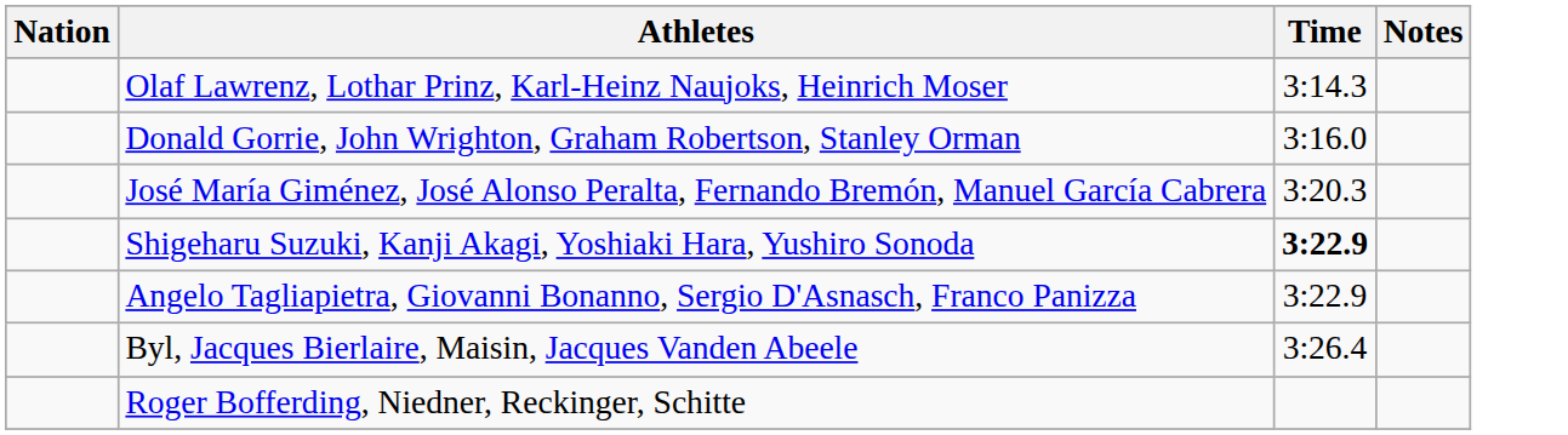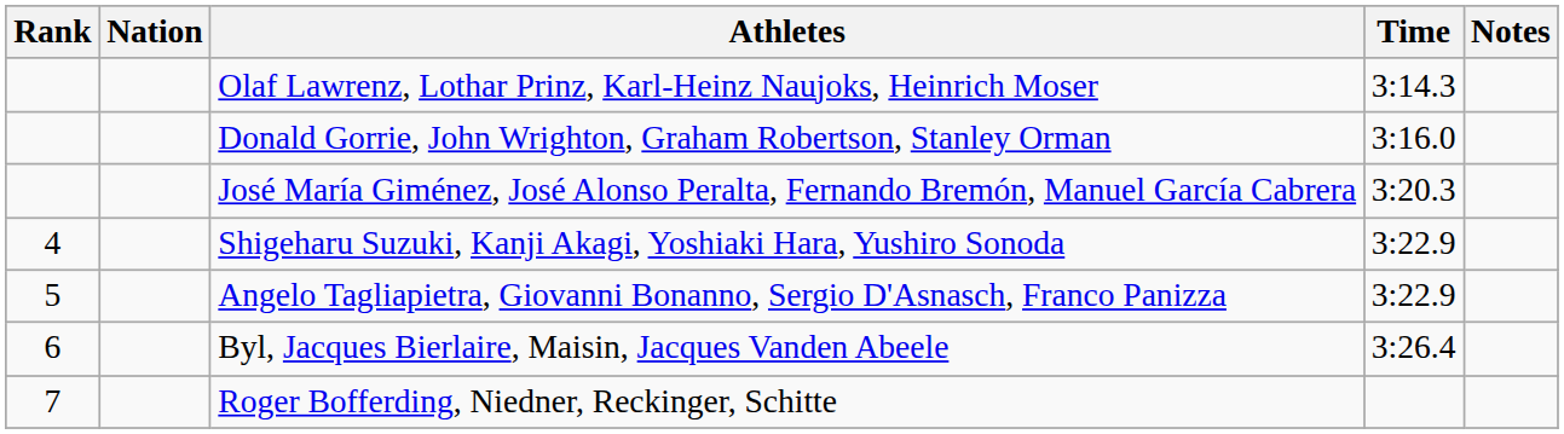 <table class="wikitable sortable" style="text-align:center">
 <tr>
+<th>Rank</th>
 <th>Nation</th>
 <th>Athletes</th>
 <th>Time</th>
 <th>Notes</th>
 </tr>
 <tr>
+<td></td>
 <td align=left></td>
 <td align=left><a href='#'>Olaf Lawrenz</a>, <a href='#'>Lothar Prinz</a>, <a href='#'>Karl-Heinz Naujoks</a>, <a href='#'>Heinrich Moser</a></td>
 <td>3:14.3</td>
 <td></td>
 </tr>
 <tr>
+<td></td>
 <td align=left></td>
 <td align=left><a href='#'>Donald Gorrie</a>, <a href='#'>John Wrighton</a>, <a href='#'>Graham Robertson</a>, <a href='#'>Stanley Orman</a></td>
 <td>3:16.0</td>
 <td></td>
 </tr>
 <tr>
+<td></td>
 <td align=left></td>
 <td align=left><a href='#'>José María Giménez</a>, <a href='#'>José Alonso Peralta</a>, <a href='#'>Fernando Bremón</a>, <a href='#'>Manuel García Cabrera</a></td>
 <td>3:20.3</td>
 <td></td>
 </tr>
 <tr>
+<td>4</td>
 <td align=left></td>
 <td align=left><a href='#'>Shigeharu Suzuki</a>, <a href='#'>Kanji Akagi</a>, <a href='#'>Yoshiaki Hara</a>, <a href='#'>Yushiro Sonoda</a></td>
-<td><strong>3:22.9</strong></td>
+<td>3:22.9</td>
 <td></td>
 </tr>
 <tr>
+<td>5</td>
 <td align=left></td>
 <td align=left><a href='#'>Angelo Tagliapietra</a>, <a href='#'>Giovanni Bonanno</a>, <a href='#'>Sergio D'Asnasch</a>, <a href='#'>Franco Panizza</a></td>
 <td>3:22.9</td>
 <td></td>
 </tr>
 <tr>
+<td>6</td>
 <td align=left></td>
 <td align=left>Byl, <a href='#'>Jacques Bierlaire</a>, Maisin, <a href='#'>Jacques Vanden Abeele</a></td>
 <td>3:26.4</td>
 <td></td>
 </tr>
 <tr>
+<td>7</td>
 <td align=left></td>
 <td align=left><a href='#'>Roger Bofferding</a>, Niedner, Reckinger, Schitte</td>
 <td></td>
 <td></td>
 </tr>
 </table>
